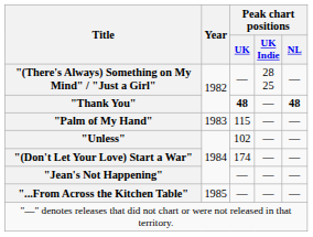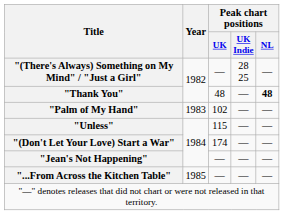 <table class="wikitable plainrowheaders" style="text-align:center;">
 <tr>
 <th rowspan="2" scope="col" style="width:17em;">Title</th>
 <th rowspan="2" scope="col" style="width:2em;">Year</th>
 <th colspan="3">Peak chart positions</th>
 </tr>
 <tr>
 <th scope="col" style="width:2em;font-size:90%;"><a href='#'>UK</a><br></th>
 <th scope="col" style="width:2em;font-size:90%;"><a href='#'>UK Indie</a><br></th>
 <th scope="col" style="width:2em;font-size:90%;"><a href='#'>NL</a><br></th>
 </tr>
 <tr>
 <th scope="row">"(There's Always) Something on My Mind" / "Just a Girl"</th>
 <td rowspan="2">1982</td>
 <td>—</td>
 <td>28<br>25</td>
 <td>—</td>
 </tr>
 <tr>
 <th scope="row">"Thank You"</th>
-<td><strong>48</strong></td>
+<td>48</td>
 <td>—</td>
 <td><strong>48</strong></td>
 </tr>
 <tr>
 <th scope="row">"Palm of My Hand"</th>
 <td>1983</td>
-<td>115</td>
+<td>102</td>
 <td>—</td>
 <td>—</td>
 </tr>
 <tr>
 <th scope="row">"Unless"</th>
 <td rowspan="3">1984</td>
-<td>102</td>
+<td>115</td>
 <td>—</td>
 <td>—</td>
 </tr>
 <tr>
 <th scope="row">"(Don't Let Your Love) Start a War"</th>
 <td>174</td>
 <td>—</td>
 <td>—</td>
 </tr>
 <tr>
 <th scope="row">"Jean's Not Happening"</th>
 <td>—</td>
 <td>—</td>
 <td>—</td>
 </tr>
 <tr>
 <th scope="row">"...From Across the Kitchen Table"</th>
 <td>1985</td>
 <td>—</td>
 <td>—</td>
 <td>—</td>
 </tr>
 <tr>
 <td colspan="5" style="font-size:90%">"—" denotes releases that did not chart or were not released in that territory.</td>
 </tr>
 </table>
